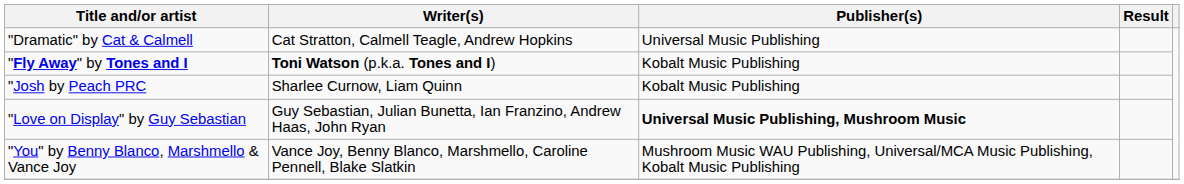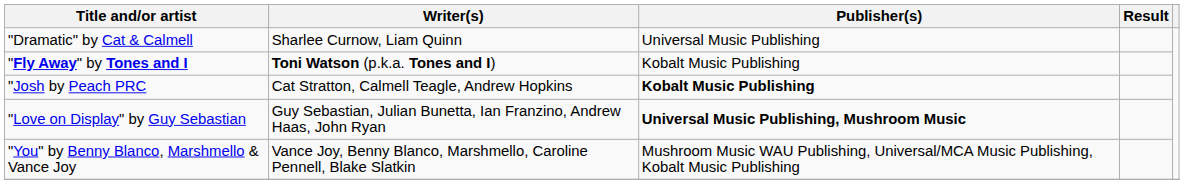 <table class="wikitable" width=100%>
 <tr>
 <th scope="col">Title and/or artist</th>
 <th scope="col">Writer(s)</th>
 <th scope="col">Publisher(s)</th>
 <th scope="col">Result</th>
 <th scope="col"></th>
 </tr>
 <tr>
 <td>"Dramatic" by <a href='#'>Cat & Calmell</a></td>
-<td>Cat Stratton, Calmell Teagle, Andrew Hopkins</td>
+<td>Sharlee Curnow, Liam Quinn</td>
 <td>Universal Music Publishing</td>
 <td></td>
 <td rowspan="5"></td>
 </tr>
 <tr>
 <td>"<strong><a href='#'>Fly Away</a></strong>" by <strong><a href='#'>Tones and I</a></strong></td>
 <td><strong>Toni Watson</strong> (p.k.a. <strong>Tones and I</strong>)</td>
 <td>Kobalt Music Publishing</td>
 <td></td>
 </tr>
 <tr>
 <td>"<a href='#'>Josh</a> by <a href='#'>Peach PRC</a></td>
-<td>Sharlee Curnow, Liam Quinn</td>
-<td>Kobalt Music Publishing</td>
+<td>Cat Stratton, Calmell Teagle, Andrew Hopkins</td>
+<td><strong>Kobalt Music Publishing</strong></td>
 <td></td>
 </tr>
 <tr>
 <td>"<a href='#'>Love on Display</a>" by <a href='#'>Guy Sebastian</a></td>
 <td>Guy Sebastian, Julian Bunetta, Ian Franzino, Andrew Haas, John Ryan</td>
 <td><strong>Universal Music Publishing, Mushroom Music</strong></td>
 <td></td>
 </tr>
 <tr>
 <td>"<a href='#'>You</a>" by <a href='#'>Benny Blanco</a>, <a href='#'>Marshmello</a> & Vance Joy</td>
 <td>Vance Joy, Benny Blanco, Marshmello, Caroline Pennell, Blake Slatkin</td>
 <td>Mushroom Music  WAU Publishing, Universal/MCA Music Publishing, Kobalt Music Publishing</td>
 <td></td>
 </tr>
 <tr>
 </tr>
 </table>
